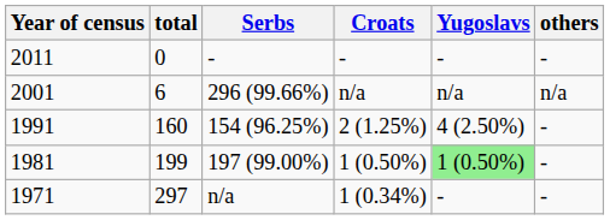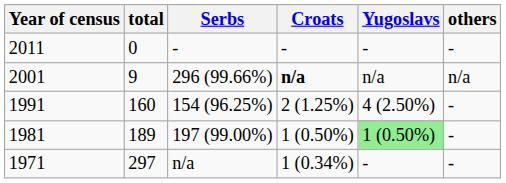 <table class="wikitable">
 <tr>
 <th>Year of census</th>
 <th>total</th>
 <th><a href='#'>Serbs</a></th>
 <th><a href='#'>Croats</a></th>
 <th><a href='#'>Yugoslavs</a></th>
 <th>others</th>
 </tr>
 <tr>
 <td>2011</td>
 <td>0</td>
 <td>-</td>
 <td>-</td>
 <td>-</td>
 <td>-</td>
 </tr>
 <tr>
 <td>2001</td>
-<td>6</td>
+<td>9</td>
 <td>296 (99.66%)</td>
-<td>n/a</td>
+<td><strong>n/a</strong></td>
 <td>n/a</td>
 <td>n/a</td>
 </tr>
 <tr>
 <td>1991</td>
 <td>160</td>
 <td>154 (96.25%)</td>
 <td>2 (1.25%)</td>
 <td>4 (2.50%)</td>
 <td>-</td>
 </tr>
 <tr>
 <td>1981</td>
-<td>199</td>
+<td>189</td>
 <td>197 (99.00%)</td>
 <td>1 (0.50%)</td>
 <td style="background: lightgreen;">1 (0.50%)</td>
 <td>-</td>
 </tr>
 <tr>
 <td>1971</td>
 <td>297</td>
 <td>n/a</td>
 <td>1 (0.34%)</td>
 <td>-</td>
 <td>-</td>
 </tr>
 </table>
